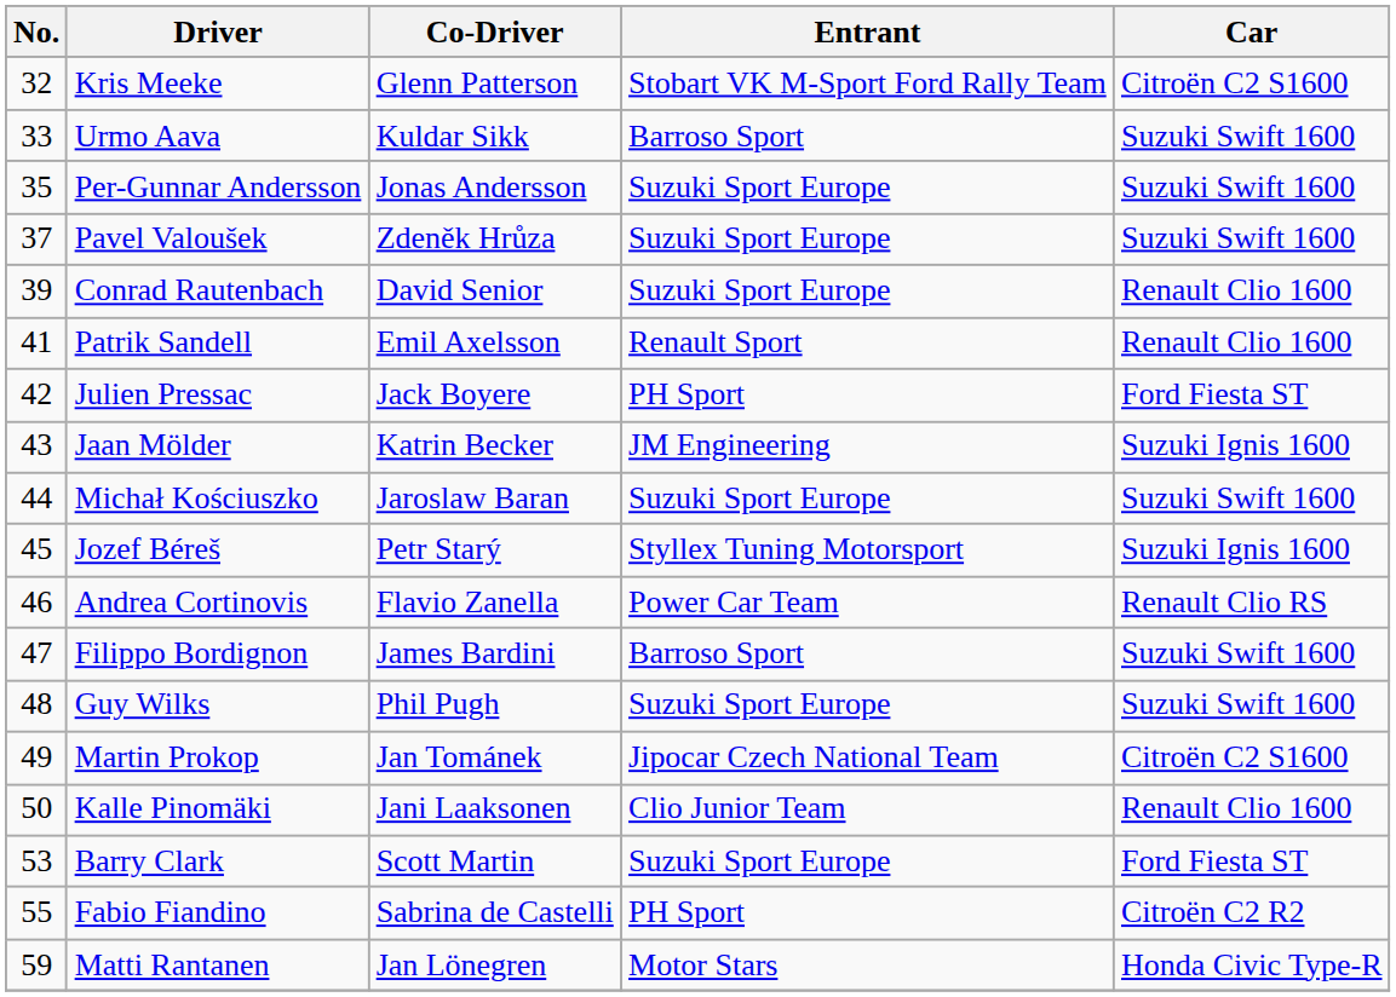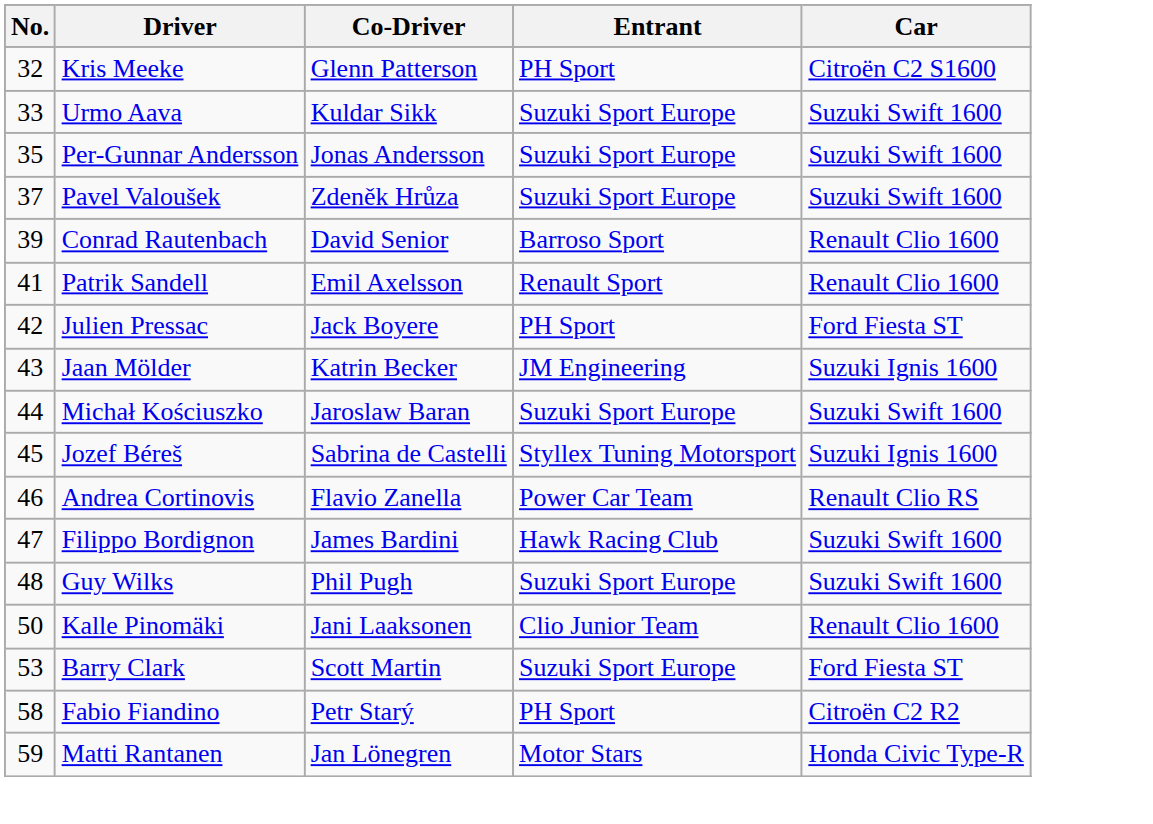 <table class="wikitable" style="font-size: 85%;">
 <tr>
 <th>No.</th>
 <th>Driver</th>
 <th>Co-Driver</th>
 <th>Entrant</th>
 <th>Car</th>
 </tr>
 <tr>
 <td align="center">32</td>
 <td> <a href='#'>Kris Meeke</a></td>
 <td> <a href='#'>Glenn Patterson</a></td>
-<td> <a href='#'>Stobart VK M-Sport Ford Rally Team</a></td>
+<td> <a href='#'>PH Sport</a></td>
 <td><a href='#'>Citroën C2 S1600</a></td>
 </tr>
 <tr>
 <td align="center">33</td>
 <td> <a href='#'>Urmo Aava</a></td>
 <td> <a href='#'>Kuldar Sikk</a></td>
-<td> <a href='#'>Barroso Sport</a></td>
+<td> <a href='#'>Suzuki Sport Europe</a></td>
 <td><a href='#'>Suzuki Swift 1600</a></td>
 </tr>
 <tr>
 <td align="center">35</td>
 <td> <a href='#'>Per-Gunnar Andersson</a></td>
 <td> <a href='#'>Jonas Andersson</a></td>
 <td> <a href='#'>Suzuki Sport Europe</a></td>
 <td><a href='#'>Suzuki Swift 1600</a></td>
 </tr>
 <tr>
 <td align="center">37</td>
 <td> <a href='#'>Pavel Valoušek</a></td>
 <td> <a href='#'>Zdeněk Hrůza</a></td>
 <td> <a href='#'>Suzuki Sport Europe</a></td>
 <td><a href='#'>Suzuki Swift 1600</a></td>
 </tr>
 <tr>
 <td align="center">39</td>
 <td> <a href='#'>Conrad Rautenbach</a></td>
 <td> <a href='#'>David Senior</a></td>
-<td> <a href='#'>Suzuki Sport Europe</a></td>
+<td> <a href='#'>Barroso Sport</a></td>
 <td><a href='#'>Renault Clio 1600</a></td>
 </tr>
 <tr>
 <td align="center">41</td>
 <td> <a href='#'>Patrik Sandell</a></td>
 <td> <a href='#'>Emil Axelsson</a></td>
 <td> <a href='#'>Renault Sport</a></td>
 <td><a href='#'>Renault Clio 1600</a></td>
 </tr>
 <tr>
 <td align="center">42</td>
 <td> <a href='#'>Julien Pressac</a></td>
 <td> <a href='#'>Jack Boyere</a></td>
 <td> <a href='#'>PH Sport</a></td>
 <td><a href='#'>Ford Fiesta ST</a></td>
 </tr>
 <tr>
 <td align="center">43</td>
 <td> <a href='#'>Jaan Mölder</a></td>
 <td> <a href='#'>Katrin Becker</a></td>
 <td> <a href='#'>JM Engineering</a></td>
 <td><a href='#'>Suzuki Ignis 1600</a></td>
 </tr>
 <tr>
 <td align="center">44</td>
 <td> <a href='#'>Michał Kościuszko</a></td>
 <td> <a href='#'>Jaroslaw Baran</a></td>
 <td> <a href='#'>Suzuki Sport Europe</a></td>
 <td><a href='#'>Suzuki Swift 1600</a></td>
 </tr>
 <tr>
 <td align="center">45</td>
 <td> <a href='#'>Jozef Béreš</a></td>
-<td> <a href='#'>Petr Starý</a></td>
+<td> <a href='#'>Sabrina de Castelli</a></td>
 <td> <a href='#'>Styllex Tuning Motorsport</a></td>
 <td><a href='#'>Suzuki Ignis 1600</a></td>
 </tr>
 <tr>
 <td align="center">46</td>
 <td> <a href='#'>Andrea Cortinovis</a></td>
 <td> <a href='#'>Flavio Zanella</a></td>
 <td> <a href='#'>Power Car Team</a></td>
 <td><a href='#'>Renault Clio RS</a></td>
 </tr>
 <tr>
 <td align="center">47</td>
 <td> <a href='#'>Filippo Bordignon</a></td>
 <td> <a href='#'>James Bardini</a></td>
-<td> <a href='#'>Barroso Sport</a></td>
+<td> <a href='#'>Hawk Racing Club</a></td>
 <td><a href='#'>Suzuki Swift 1600</a></td>
 </tr>
 <tr>
 <td align="center">48</td>
 <td> <a href='#'>Guy Wilks</a></td>
 <td> <a href='#'>Phil Pugh</a></td>
 <td> <a href='#'>Suzuki Sport Europe</a></td>
 <td><a href='#'>Suzuki Swift 1600</a></td>
-</tr>
-<tr>
-<td align="center">49</td>
-<td> <a href='#'>Martin Prokop</a></td>
-<td> <a href='#'>Jan Tománek</a></td>
-<td> <a href='#'>Jipocar Czech National Team</a></td>
-<td><a href='#'>Citroën C2 S1600</a></td>
 </tr>
 <tr>
 <td align="center">50</td>
 <td> <a href='#'>Kalle Pinomäki</a></td>
 <td> <a href='#'>Jani Laaksonen</a></td>
 <td> <a href='#'>Clio Junior Team</a></td>
 <td><a href='#'>Renault Clio 1600</a></td>
 </tr>
 <tr>
 <td align="center">53</td>
 <td> <a href='#'>Barry Clark</a></td>
 <td> <a href='#'>Scott Martin</a></td>
 <td> <a href='#'>Suzuki Sport Europe</a></td>
 <td><a href='#'>Ford Fiesta ST</a></td>
 </tr>
 <tr>
-<td align="center">55</td>
+<td align="center">58</td>
 <td> <a href='#'>Fabio Fiandino</a></td>
-<td> <a href='#'>Sabrina de Castelli</a></td>
+<td> <a href='#'>Petr Starý</a></td>
 <td> <a href='#'>PH Sport</a></td>
 <td><a href='#'>Citroën C2 R2</a></td>
 </tr>
 <tr>
 <td align="center">59</td>
 <td> <a href='#'>Matti Rantanen</a></td>
 <td> <a href='#'>Jan Lönegren</a></td>
 <td> <a href='#'>Motor Stars</a></td>
 <td><a href='#'>Honda Civic Type-R</a></td>
 </tr>
 <tr>
 </tr>
 </table>
